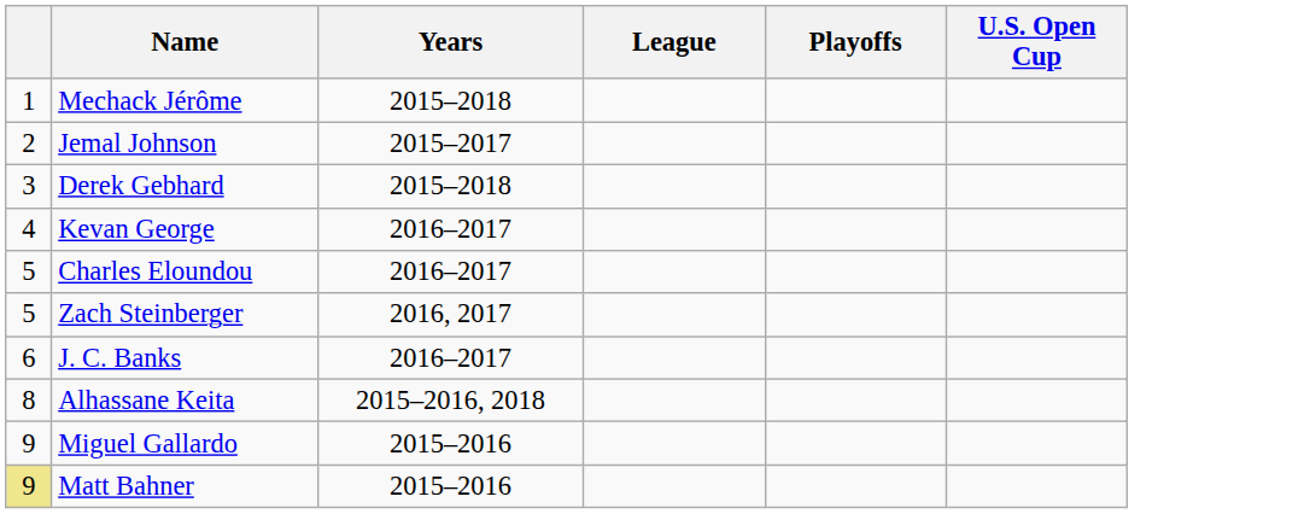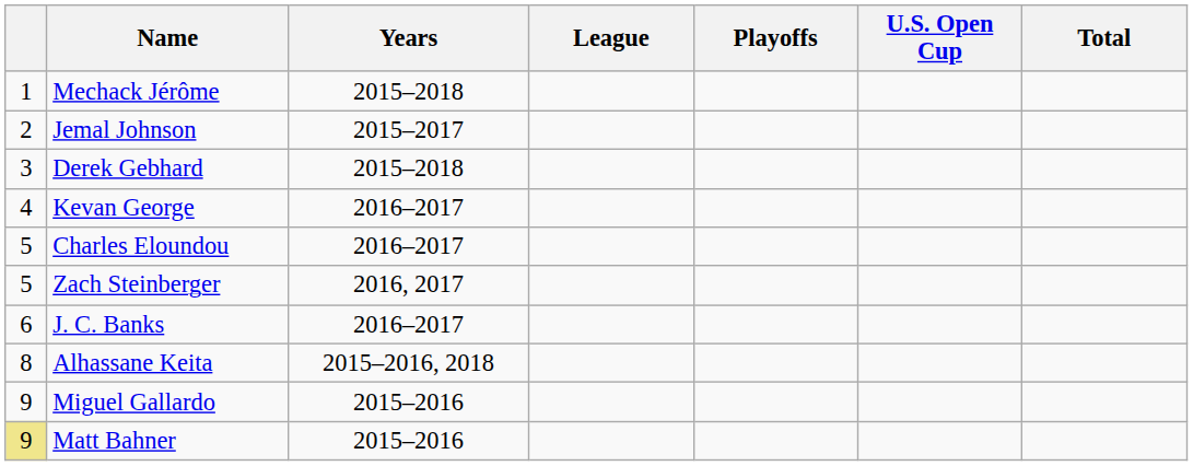 <table class="wikitable sortable" style="text-align:center;">
 <tr>
 <th width=20px></th>
 <th style="width:150px;">Name</th>
 <th style="width:150px;">Years</th>
 <th style="width:100px;">League</th>
 <th style="width:100px;">Playoffs</th>
 <th style="width:100px;"><a href='#'>U.S. Open Cup</a></th>
+<th style="width:100px;">Total</th>
 </tr>
 <tr>
 <td>1</td>
 <td style="text-align:left;"> <a href='#'>Mechack Jérôme</a></td>
 <td>2015–2018</td>
+<td></td>
 <td></td>
 <td></td>
 <td></td>
 </tr>
 <tr>
 <td>2</td>
 <td style="text-align:left;"> <a href='#'>Jemal Johnson</a></td>
 <td>2015–2017</td>
 <td></td>
 <td></td>
 <td></td>
+<td></td>
 </tr>
 <tr>
 <td>3</td>
 <td style="text-align:left;"> <a href='#'>Derek Gebhard</a></td>
 <td>2015–2018</td>
+<td></td>
 <td></td>
 <td></td>
 <td></td>
 </tr>
 <tr>
 <td>4</td>
 <td style="text-align:left;"> <a href='#'>Kevan George</a></td>
 <td>2016–2017</td>
 <td></td>
 <td></td>
 <td></td>
+<td></td>
 </tr>
 <tr>
 <td>5</td>
 <td style="text-align:left;"> <a href='#'>Charles Eloundou</a></td>
 <td>2016–2017</td>
+<td></td>
 <td></td>
 <td></td>
 <td></td>
 </tr>
 <tr>
 <td>5</td>
 <td style="text-align:left;"> <a href='#'>Zach Steinberger</a></td>
 <td>2016, 2017</td>
 <td></td>
 <td></td>
 <td></td>
+<td></td>
 </tr>
 <tr>
 <td>6</td>
 <td style="text-align:left;"> <a href='#'>J. C. Banks</a></td>
 <td>2016–2017</td>
+<td></td>
 <td></td>
 <td></td>
 <td></td>
 </tr>
 <tr>
 <td>8</td>
 <td style="text-align:left;"> <a href='#'>Alhassane Keita</a></td>
 <td>2015–2016, 2018</td>
 <td></td>
 <td></td>
 <td></td>
+<td></td>
 </tr>
 <tr>
 <td>9</td>
 <td style="text-align:left;"> <a href='#'>Miguel Gallardo</a></td>
 <td>2015–2016</td>
+<td></td>
 <td></td>
 <td></td>
 <td></td>
 </tr>
 <tr>
 <td style="background: khaki;">9</td>
 <td style="text-align:left;"> <a href='#'>Matt Bahner</a></td>
 <td>2015–2016</td>
 <td></td>
 <td></td>
 <td></td>
+<td></td>
 </tr>
 </table>
